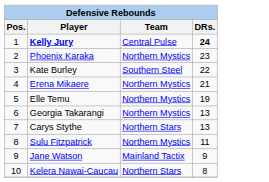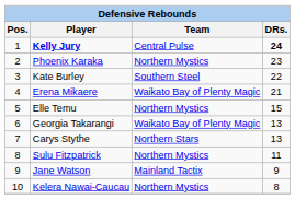 <table class="wikitable"  style="float:left; font-size:90%;">
 <tr>
 <th colspan=4 style=background:#ABCDEF>Defensive Rebounds</th>
 </tr>
 <tr>
 <th>Pos.</th>
 <th>Player</th>
 <th>Team</th>
 <th>DRs.</th>
 </tr>
 <tr>
 <td align=center>1</td>
 <td><strong><a href='#'>Kelly Jury</a></strong></td>
 <td><a href='#'>Central Pulse</a></td>
 <td align=center><strong>24</strong></td>
 </tr>
 <tr>
 <td align=center>2</td>
 <td><a href='#'>Phoenix Karaka</a></td>
 <td><a href='#'>Northern Mystics</a></td>
 <td align=center>23</td>
 </tr>
 <tr>
 <td align=center>3</td>
 <td>Kate Burley</td>
 <td><a href='#'>Southern Steel</a></td>
 <td align=center>22</td>
 </tr>
 <tr>
 <td align=center>4</td>
 <td><a href='#'>Erena Mikaere</a></td>
-<td><a href='#'>Northern Mystics</a></td>
+<td><a href='#'>Waikato Bay of Plenty Magic</a></td>
 <td align=center>21</td>
 </tr>
 <tr>
 <td align=center>5</td>
 <td>Elle Temu</td>
 <td><a href='#'>Northern Mystics</a></td>
-<td align=center>19</td>
+<td align=center>15</td>
 </tr>
 <tr>
 <td align=center>6</td>
 <td>Georgia Takarangi</td>
-<td><a href='#'>Northern Mystics</a></td>
+<td><a href='#'>Waikato Bay of Plenty Magic</a></td>
 <td align=center>13</td>
 </tr>
 <tr>
 <td align=center>7</td>
 <td>Carys Stythe</td>
 <td><a href='#'>Northern Stars</a></td>
 <td align=center>13</td>
 </tr>
 <tr>
 <td align=center>8</td>
 <td><a href='#'>Sulu Fitzpatrick</a></td>
 <td><a href='#'>Northern Mystics</a></td>
 <td align=center>11</td>
 </tr>
 <tr>
 <td align=center>9</td>
 <td><a href='#'>Jane Watson</a></td>
 <td><a href='#'>Mainland Tactix</a></td>
 <td align=center>9</td>
 </tr>
 <tr>
 <td align=center>10</td>
 <td><a href='#'>Kelera Nawai-Caucau</a></td>
-<td><a href='#'>Northern Stars</a></td>
+<td><a href='#'>Northern Mystics</a></td>
 <td align=center>8</td>
 </tr>
 <tr>
 </tr>
 </table>
